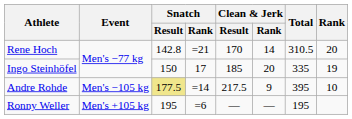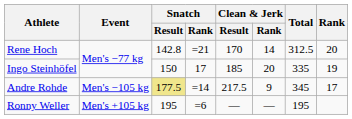 <table class="wikitable" style="font-size:90%">
 <tr>
 <th rowspan="2">Athlete</th>
 <th rowspan="2">Event</th>
 <th colspan="2">Snatch</th>
 <th colspan="2">Clean & Jerk</th>
 <th rowspan="2">Total</th>
 <th rowspan="2">Rank</th>
 </tr>
 <tr style="font-size:95%">
 <th>Result</th>
 <th>Rank</th>
 <th>Result</th>
 <th>Rank</th>
 </tr>
 <tr align=center>
 <td align=left><a href='#'>Rene Hoch</a></td>
 <td align=left rowspan=2><a href='#'>Men's −77 kg</a></td>
 <td>142.8</td>
 <td>=21</td>
 <td>170</td>
 <td>14</td>
-<td>310.5</td>
+<td>312.5</td>
 <td>20</td>
 </tr>
 <tr align=center>
 <td align=left><a href='#'>Ingo Steinhöfel</a></td>
 <td>150</td>
 <td>17</td>
 <td>185</td>
 <td>20</td>
 <td>335</td>
 <td>19</td>
 </tr>
 <tr align=center>
 <td align=left><a href='#'>Andre Rohde</a></td>
 <td align=left><a href='#'>Men's −105 kg</a></td>
 <td style="background: khaki;">177.5</td>
 <td>=14</td>
 <td>217.5</td>
 <td>9</td>
-<td>395</td>
-<td>10</td>
+<td>345</td>
+<td>17</td>
 </tr>
 <tr align=center>
 <td align=left><a href='#'>Ronny Weller</a></td>
 <td align=left><a href='#'>Men's +105 kg</a></td>
 <td>195</td>
 <td>=6</td>
 <td>—</td>
 <td>—</td>
 <td>195</td>
 <td></td>
 </tr>
 </table>
